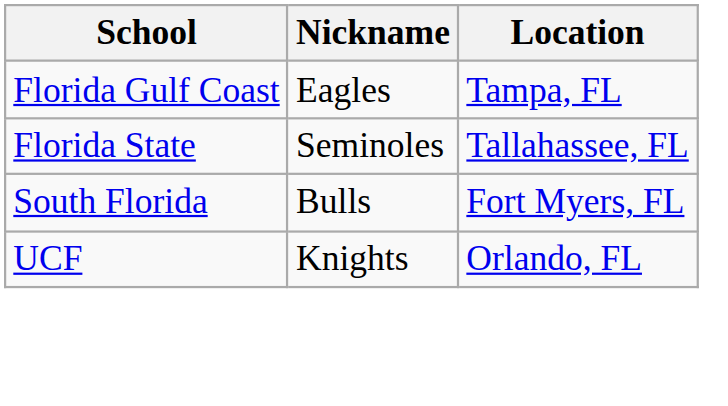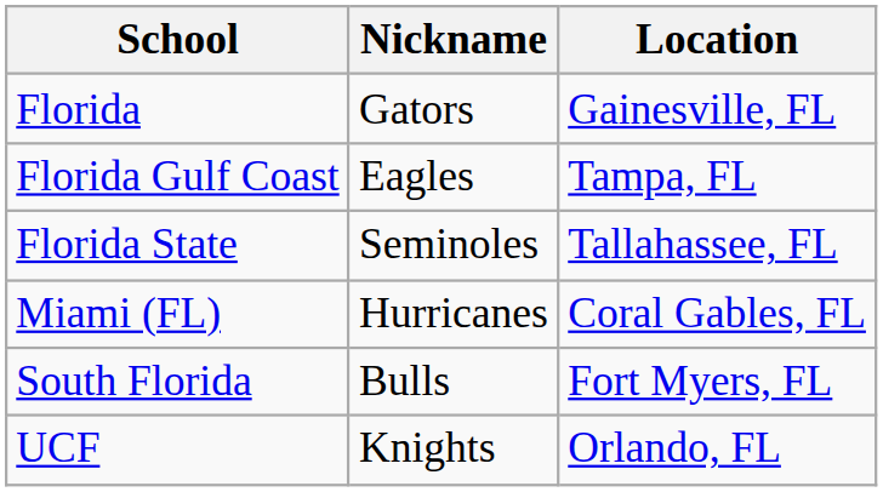 <table class="wikitable sortable">
 <tr>
 <th>School</th>
 <th>Nickname</th>
 <th>Location</th>
+</tr>
+<tr>
+<td><a href='#'>Florida</a></td>
+<td>Gators</td>
+<td><a href='#'>Gainesville, FL</a></td>
 </tr>
 <tr>
 <td><a href='#'>Florida Gulf Coast</a></td>
 <td>Eagles</td>
 <td><a href='#'>Tampa, FL</a></td>
 </tr>
 <tr>
 <td><a href='#'>Florida State</a></td>
 <td>Seminoles</td>
 <td><a href='#'>Tallahassee, FL</a></td>
 </tr>
 <tr>
+<td><a href='#'>Miami (FL)</a></td>
+<td>Hurricanes</td>
+<td><a href='#'>Coral Gables, FL</a></td>
+</tr>
+<tr>
 <td><a href='#'>South Florida</a></td>
 <td>Bulls</td>
 <td><a href='#'>Fort Myers, FL</a></td>
 </tr>
 <tr>
 <td><a href='#'>UCF</a></td>
 <td>Knights</td>
 <td><a href='#'>Orlando, FL</a></td>
 </tr>
 </table>
